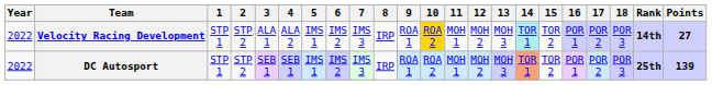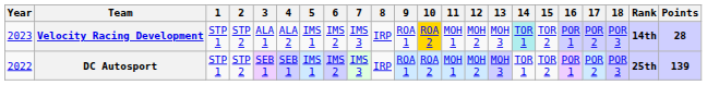 <table class="wikitable" style="text-align:center; font-size:85%">
 <tr>
 <th>Year</th>
 <th>Team</th>
 <th>1</th>
 <th>2</th>
 <th>3</th>
 <th>4</th>
 <th>5</th>
 <th>6</th>
 <th>7</th>
 <th>8</th>
 <th>9</th>
 <th>10</th>
 <th>11</th>
 <th>12</th>
 <th>13</th>
 <th>14</th>
 <th>15</th>
 <th>16</th>
 <th>17</th>
 <th>18</th>
 <th>Rank</th>
 <th>Points</th>
 </tr>
 <tr>
-<td><a href='#'>2022</a></td>
+<td><a href='#'>2023</a></td>
 <th nowrap><a href='#'>Velocity Racing Development</a></th>
 <td><a href='#'>STP<br>1</a></td>
 <td><a href='#'>STP<br>2</a></td>
 <td><a href='#'>ALA<br>1</a></td>
 <td><a href='#'>ALA<br>2</a></td>
 <td><a href='#'>IMS<br>1</a></td>
 <td><a href='#'>IMS<br>2</a></td>
 <td><a href='#'>IMS<br>3</a></td>
 <td><a href='#'>IRP</a></td>
 <td><a href='#'>ROA<br>1</a></td>
 <td style="background: gold;"><a href='#'>ROA<br>2</a></td>
 <td><a href='#'>MOH<br>1</a></td>
 <td><a href='#'>MOH<br>2</a></td>
 <td><a href='#'>MOH<br>3</a></td>
 <td style="background: paleturquoise;"><a href='#'>TOR<br>1</a></td>
 <td><a href='#'>TOR<br>2</a></td>
 <td style="background:#CFCFFF;"><a href='#'>POR<br>1</a><br></td>
 <td style="background:#CFCFFF;"><a href='#'>POR<br>2</a><br></td>
 <td style="background:#CFCFFF;"><a href='#'>POR<br>3</a><br></td>
 <th style="background:#CFCFFF;">14th</th>
-<th style="background:#CFCFFF;">27</th>
+<th style="background:#CFCFFF;">28</th>
 </tr>
 <tr>
 <td><a href='#'>2022</a></td>
 <th nowrap>DC Autosport</th>
 <td><a href='#'>STP<br>1</a></td>
 <td><a href='#'>STP<br>2</a></td>
 <td style="background:#EFCFFF;"><a href='#'>SEB<br>1</a><br></td>
 <td style="background:#CFCFFF;"><a href='#'>SEB<br>1</a><br></td>
 <td style="background:#CFEAFF;"><a href='#'>IMS<br>1</a><br></td>
 <td style="background:#CFCFFF;"><a href='#'>IMS<br>2</a><br></td>
 <td style="background:#DFFFDF;"><a href='#'>IMS<br>3</a><br></td>
 <td><a href='#'>IRP</a></td>
 <td style="background:#CFEAFF;"><a href='#'>ROA<br>1</a><br></td>
 <td style="background:#CFEAFF;"><a href='#'>ROA<br>2</a><br></td>
 <td style="background:#CFEAFF;"><a href='#'>MOH<br>1</a><br></td>
 <td style="background:#CFEAFF;"><a href='#'>MOH<br>2</a><br></td>
 <td style="background:#CFCFFF;"><a href='#'>MOH<br>3</a><br></td>
-<td style="background: lightsalmon;"><a href='#'>TOR<br>1</a></td>
+<td><a href='#'>TOR<br>1</a></td>
 <td><a href='#'>TOR<br>2</a></td>
 <td style="background:#EFCFFF;"><a href='#'>POR<br>1</a><br></td>
 <td style="background:#CFEAFF;"><a href='#'>POR<br>2</a><br></td>
 <td style="background:#CFCAFF;"><a href='#'>POR<br>3</a><br></td>
 <th style="background:#CFCFFF;">25th</th>
 <th style="background:#CFCFFF;">139</th>
 </tr>
 </table>
